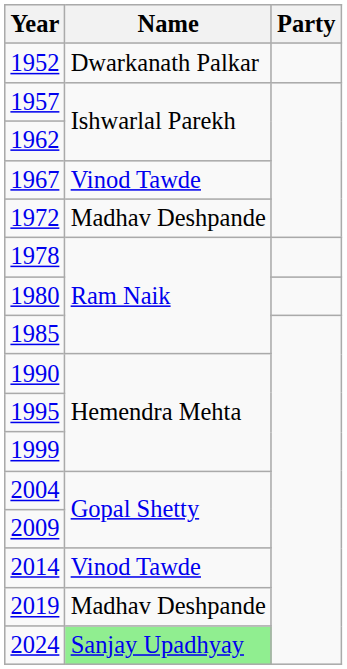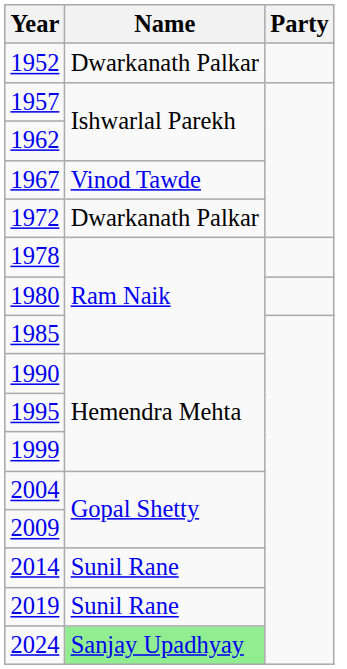 <table class="wikitable">
 <tr>
 <th>Year</th>
 <th>Name</th>
 <th colspan="2">Party</th>
 </tr>
 <tr>
 <td><a href='#'>1952</a></td>
 <td>Dwarkanath Palkar</td>
 <td></td>
 </tr>
 <tr>
 <td><a href='#'>1957</a></td>
 <td rowspan="2">Ishwarlal Parekh</td>
 </tr>
 <tr>
 <td><a href='#'>1962</a></td>
 </tr>
 <tr>
 <td><a href='#'>1967</a></td>
 <td><a href='#'>Vinod Tawde</a></td>
 </tr>
 <tr>
 <td><a href='#'>1972</a></td>
-<td>Madhav Deshpande</td>
+<td>Dwarkanath Palkar</td>
 </tr>
 <tr>
 <td><a href='#'>1978</a></td>
 <td rowspan="3"><a href='#'>Ram Naik</a></td>
 <td></td>
 </tr>
 <tr>
 <td><a href='#'>1980</a></td>
 <td></td>
 </tr>
 <tr>
 <td><a href='#'>1985</a></td>
 </tr>
 <tr>
 <td><a href='#'>1990</a></td>
 <td rowspan="3">Hemendra Mehta</td>
 </tr>
 <tr>
 <td><a href='#'>1995</a></td>
 </tr>
 <tr>
 <td><a href='#'>1999</a></td>
 </tr>
 <tr>
 <td><a href='#'>2004</a></td>
 <td rowspan="2"><a href='#'>Gopal Shetty</a></td>
 </tr>
 <tr>
 <td><a href='#'>2009</a></td>
 </tr>
 <tr>
 <td><a href='#'>2014</a></td>
-<td><a href='#'>Vinod Tawde</a></td>
+<td><a href='#'>Sunil Rane</a></td>
 </tr>
 <tr>
 <td><a href='#'>2019</a></td>
-<td>Madhav Deshpande</td>
+<td><a href='#'>Sunil Rane</a></td>
 </tr>
 <tr>
 <td><a href='#'>2024</a></td>
 <td style="background: lightgreen;"><a href='#'>Sanjay Upadhyay</a></td>
 </tr>
 </table>
